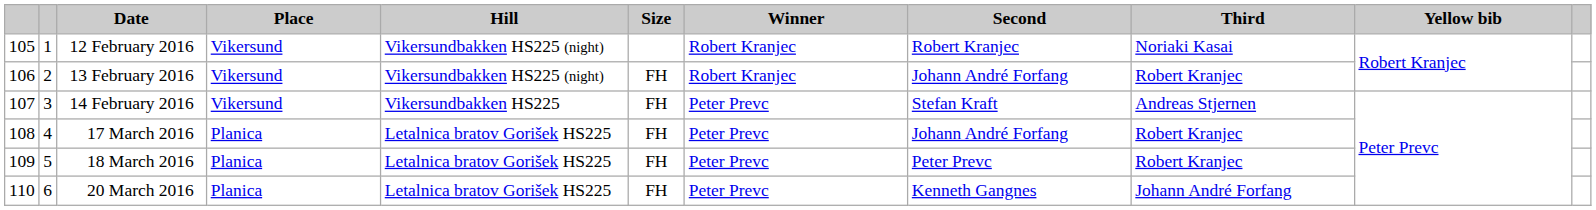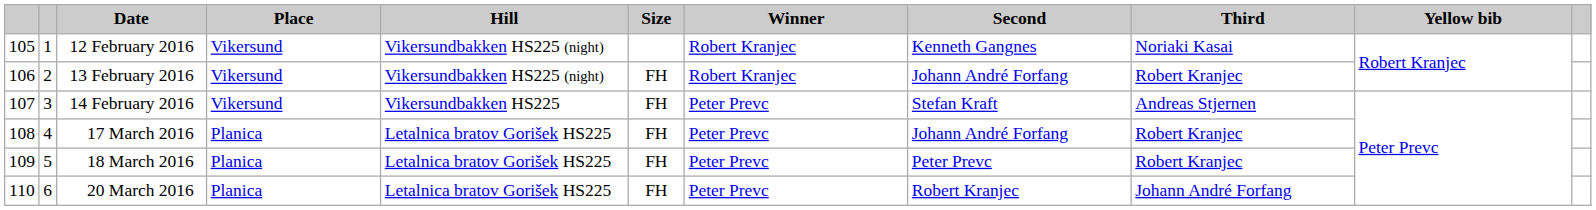 <table class="wikitable plainrowheaders" style="background:#fff; font-size:86%; line-height:16px; border:grey solid 1px; border-collapse:collapse;">
 <tr style="background:#ccc; text-align:center;">
 <th scope="col" style="background:#ccc; width=20 px;"></th>
 <th scope="col" style="background:#ccc; width=30 px;"></th>
 <th scope="col" style="background:#ccc; width:120px;">Date</th>
 <th scope="col" style="background:#ccc; width:140px;">Place</th>
 <th scope="col" style="background:#ccc; width:200px;">Hill</th>
 <th scope="col" style="background:#ccc; width:40px;">Size</th>
 <th scope="col" style="background:#ccc; width:185px;">Winner</th>
 <th scope="col" style="background:#ccc; width:185px;">Second</th>
 <th scope="col" style="background:#ccc; width:185px;">Third</th>
 <th scope="col" style="background:#ccc; width:180px;">Yellow bib</th>
 <th scope="col" style="background:#ccc; width:10px;"></th>
 </tr>
 <tr>
 <td align=center>105</td>
 <td align=center>1</td>
 <td align=right><small></small>12 February 2016  </td>
 <td> <a href='#'>Vikersund</a></td>
 <td><a href='#'>Vikersundbakken</a> HS225 <small>(night)</small></td>
 <td align=center></td>
 <td> <a href='#'>Robert Kranjec</a></td>
-<td> <a href='#'>Robert Kranjec</a></td>
+<td> <a href='#'>Kenneth Gangnes</a></td>
 <td> <a href='#'>Noriaki Kasai</a></td>
 <td rowspan=2> <a href='#'>Robert Kranjec</a></td>
 <td></td>
 </tr>
 <tr>
 <td align=center>106</td>
 <td align=center>2</td>
 <td align=right>13 February 2016  </td>
 <td> <a href='#'>Vikersund</a></td>
 <td><a href='#'>Vikersundbakken</a> HS225 <small>(night)</small></td>
 <td align=center>FH</td>
 <td> <a href='#'>Robert Kranjec</a></td>
 <td> <a href='#'>Johann André Forfang</a></td>
 <td> <a href='#'>Robert Kranjec</a></td>
 <td></td>
 </tr>
 <tr>
 <td align=center>107</td>
 <td align=center>3</td>
 <td align=right>14 February 2016  </td>
 <td> <a href='#'>Vikersund</a></td>
 <td><a href='#'>Vikersundbakken</a> HS225</td>
 <td align=center>FH</td>
 <td> <a href='#'>Peter Prevc</a></td>
 <td> <a href='#'>Stefan Kraft</a></td>
 <td> <a href='#'>Andreas Stjernen</a></td>
 <td rowspan=4> <a href='#'>Peter Prevc</a></td>
 <td></td>
 </tr>
 <tr>
 <td align=center>108</td>
 <td align=center>4</td>
 <td align=right><small></small>17 March 2016  </td>
 <td> <a href='#'>Planica</a></td>
 <td><a href='#'>Letalnica bratov Gorišek</a> HS225</td>
 <td align=center>FH</td>
 <td> <a href='#'>Peter Prevc</a></td>
 <td> <a href='#'>Johann André Forfang</a></td>
 <td> <a href='#'>Robert Kranjec</a></td>
 <td></td>
 </tr>
 <tr>
 <td align=center>109</td>
 <td align=center>5</td>
 <td align=right>18 March 2016  </td>
 <td> <a href='#'>Planica</a></td>
 <td><a href='#'>Letalnica bratov Gorišek</a> HS225</td>
 <td align=center>FH</td>
 <td> <a href='#'>Peter Prevc</a></td>
 <td> <a href='#'>Peter Prevc</a></td>
 <td> <a href='#'>Robert Kranjec</a></td>
 <td></td>
 </tr>
 <tr>
 <td align=center>110</td>
 <td align=center>6</td>
 <td align=right>20 March 2016  </td>
 <td> <a href='#'>Planica</a></td>
 <td><a href='#'>Letalnica bratov Gorišek</a> HS225</td>
 <td align=center>FH</td>
 <td> <a href='#'>Peter Prevc</a></td>
-<td> <a href='#'>Kenneth Gangnes</a></td>
+<td> <a href='#'>Robert Kranjec</a></td>
 <td> <a href='#'>Johann André Forfang</a></td>
 <td></td>
 </tr>
 </table>
